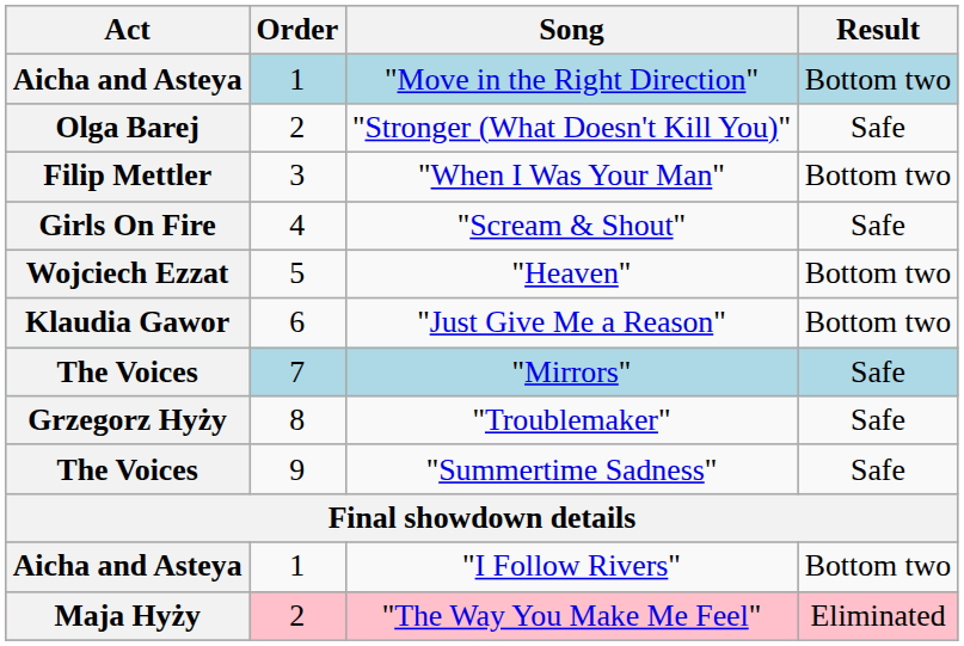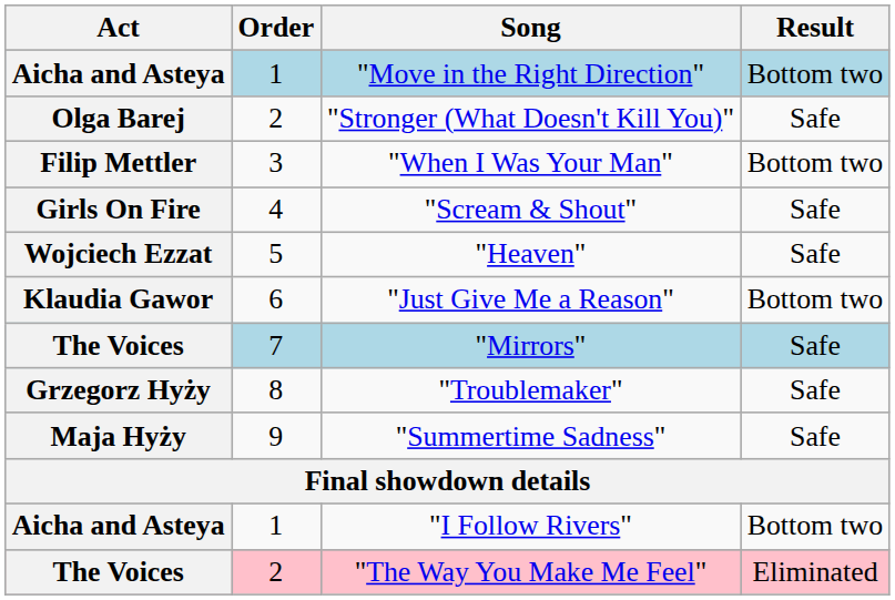 <table class="wikitable plainrowheaders" style="text-align:center;">
 <tr>
 <th scope="col">Act</th>
 <th scope="col">Order</th>
 <th scope="col">Song</th>
 <th scope="col">Result</th>
 </tr>
 <tr bgcolor="lightblue">
 <th scope="row">Aicha and Asteya</th>
 <td>1</td>
 <td>"<a href='#'>Move in the Right Direction</a>"</td>
 <td>Bottom two</td>
 </tr>
 <tr>
 <th scope="row">Olga Barej</th>
 <td>2</td>
 <td>"<a href='#'>Stronger (What Doesn't Kill You)</a>"</td>
 <td>Safe</td>
 </tr>
 <tr>
 <th scope="row">Filip Mettler</th>
 <td>3</td>
 <td>"<a href='#'>When I Was Your Man</a>"</td>
 <td>Bottom two</td>
 </tr>
 <tr>
 <th scope="row">Girls On Fire</th>
 <td>4</td>
 <td>"<a href='#'>Scream & Shout</a>"</td>
 <td>Safe</td>
 </tr>
 <tr>
 <th scope="row">Wojciech Ezzat</th>
 <td>5</td>
 <td>"<a href='#'>Heaven</a>"</td>
-<td>Bottom two</td>
+<td>Safe</td>
 </tr>
 <tr>
 <th scope="row">Klaudia Gawor</th>
 <td>6</td>
 <td>"<a href='#'>Just Give Me a Reason</a>"</td>
 <td>Bottom two</td>
 </tr>
 <tr bgcolor="lightblue">
 <th scope="row">The Voices</th>
 <td>7</td>
 <td>"<a href='#'>Mirrors</a>"</td>
 <td>Safe</td>
 </tr>
 <tr>
 <th scope="row">Grzegorz Hyży</th>
 <td>8</td>
 <td>"<a href='#'>Troublemaker</a>"</td>
 <td>Safe</td>
 </tr>
 <tr>
-<th scope="row">The Voices</th>
+<th scope="row">Maja Hyży</th>
 <td>9</td>
 <td>"<a href='#'>Summertime Sadness</a>"</td>
 <td>Safe</td>
 </tr>
 <tr>
 <th colspan="4">Final showdown details</th>
 </tr>
 <tr>
 <th scope="row">Aicha and Asteya</th>
 <td>1</td>
 <td>"<a href='#'>I Follow Rivers</a>"</td>
 <td>Bottom two</td>
 </tr>
 <tr style="background:pink;">
-<th scope="row">Maja Hyży</th>
+<th scope="row">The Voices</th>
 <td>2</td>
 <td>"<a href='#'>The Way You Make Me Feel</a>"</td>
 <td>Eliminated</td>
 </tr>
 </table>
